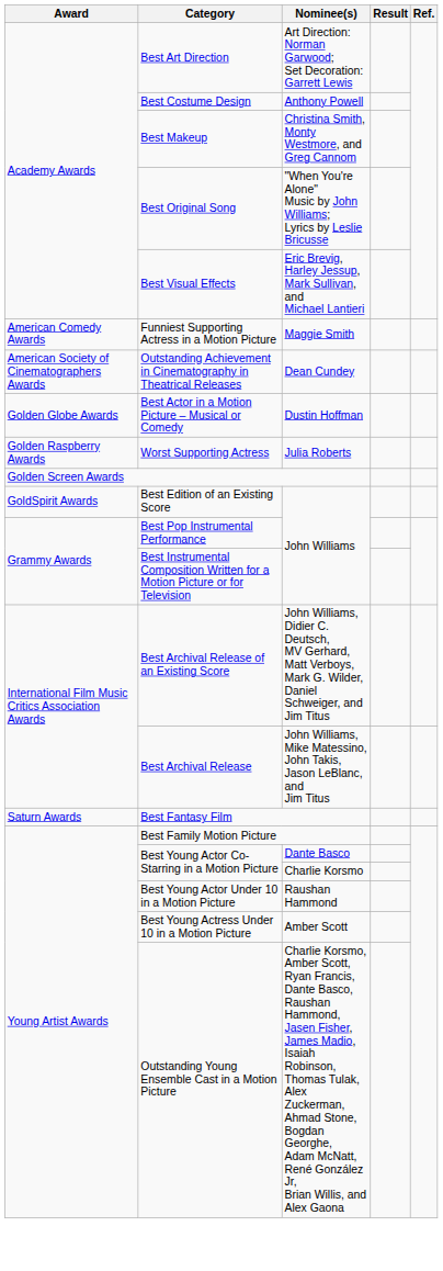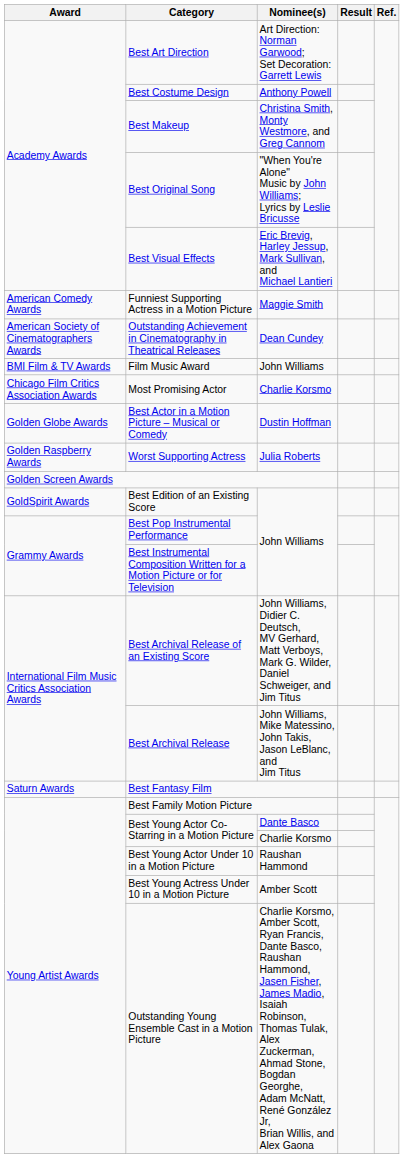 <table class="wikitable plainrowheaders">
 <tr>
 <th>Award</th>
 <th>Category</th>
 <th>Nominee(s)</th>
 <th>Result</th>
 <th>Ref.</th>
 </tr>
 <tr>
 <td rowspan="5"><a href='#'>Academy Awards</a></td>
 <td><a href='#'>Best Art Direction</a></td>
 <td>Art Direction: <a href='#'>Norman Garwood</a>; <br> Set Decoration: <a href='#'>Garrett Lewis</a></td>
 <td></td>
 <td align="center" rowspan="5"></td>
 </tr>
 <tr>
 <td><a href='#'>Best Costume Design</a></td>
 <td><a href='#'>Anthony Powell</a></td>
 <td></td>
 </tr>
 <tr>
 <td><a href='#'>Best Makeup</a></td>
 <td><a href='#'>Christina Smith</a>, <br> <a href='#'>Monty Westmore</a>, and <br> <a href='#'>Greg Cannom</a></td>
 <td></td>
 </tr>
 <tr>
 <td><a href='#'>Best Original Song</a></td>
 <td>"When You're Alone" <br> Music by <a href='#'>John Williams</a>; <br> Lyrics by <a href='#'>Leslie Bricusse</a></td>
 <td></td>
 </tr>
 <tr>
 <td><a href='#'>Best Visual Effects</a></td>
 <td><a href='#'>Eric Brevig</a>, <br> <a href='#'>Harley Jessup</a>, <br> <a href='#'>Mark Sullivan</a>, and <br> <a href='#'>Michael Lantieri</a></td>
 <td></td>
 </tr>
 <tr>
 <td><a href='#'>American Comedy Awards</a></td>
 <td>Funniest Supporting Actress in a Motion Picture</td>
 <td><a href='#'>Maggie Smith</a></td>
 <td></td>
 <td align="center"></td>
 </tr>
 <tr>
 <td><a href='#'>American Society of Cinematographers Awards</a></td>
 <td><a href='#'>Outstanding Achievement in Cinematography in Theatrical Releases</a></td>
 <td><a href='#'>Dean Cundey</a></td>
+<td></td>
+<td align="center"></td>
+</tr>
+<tr>
+<td><a href='#'>BMI Film & TV Awards</a></td>
+<td>Film Music Award</td>
+<td>John Williams</td>
+<td></td>
+<td align="center"></td>
+</tr>
+<tr>
+<td><a href='#'>Chicago Film Critics Association Awards</a></td>
+<td>Most Promising Actor</td>
+<td><a href='#'>Charlie Korsmo</a></td>
 <td></td>
 <td align="center"></td>
 </tr>
 <tr>
 <td><a href='#'>Golden Globe Awards</a></td>
 <td><a href='#'>Best Actor in a Motion Picture – Musical or Comedy</a></td>
 <td><a href='#'>Dustin Hoffman</a></td>
 <td></td>
 <td align="center"></td>
 </tr>
 <tr>
 <td><a href='#'>Golden Raspberry Awards</a></td>
 <td><a href='#'>Worst Supporting Actress</a></td>
 <td><a href='#'>Julia Roberts</a></td>
 <td></td>
 <td align="center"></td>
 </tr>
 <tr>
 <td colspan="3"><a href='#'>Golden Screen Awards</a></td>
 <td></td>
 <td align="center"></td>
 </tr>
 <tr>
 <td><a href='#'>GoldSpirit Awards</a></td>
 <td>Best Edition of an Existing Score</td>
 <td rowspan="3">John Williams</td>
 <td></td>
 <td align="center"></td>
 </tr>
 <tr>
 <td rowspan="2"><a href='#'>Grammy Awards</a></td>
 <td><a href='#'>Best Pop Instrumental Performance</a></td>
 <td></td>
 <td align="center" rowspan="2"></td>
 </tr>
 <tr>
 <td><a href='#'>Best Instrumental Composition Written for a Motion Picture or for <br> Television</a></td>
 <td></td>
 </tr>
 <tr>
 <td rowspan="2"><a href='#'>International Film Music Critics Association Awards</a></td>
 <td><a href='#'>Best Archival Release of an Existing Score</a></td>
 <td>John Williams, <br> Didier C. Deutsch, <br> MV Gerhard, <br> Matt Verboys, <br> Mark G. Wilder, <br> Daniel Schweiger, and <br> Jim Titus</td>
 <td></td>
 <td align="center"></td>
 </tr>
 <tr>
 <td><a href='#'>Best Archival Release</a></td>
 <td>John Williams, <br> Mike Matessino, <br> John Takis, <br> Jason LeBlanc, and <br> Jim Titus</td>
 <td></td>
 <td align="center"></td>
 </tr>
 <tr>
 <td><a href='#'>Saturn Awards</a></td>
 <td colspan="2"><a href='#'>Best Fantasy Film</a></td>
 <td></td>
 <td align="center"></td>
 </tr>
 <tr>
 <td rowspan="6"><a href='#'>Young Artist Awards</a></td>
 <td colspan="2">Best Family Motion Picture</td>
 <td></td>
 <td align="center" rowspan="6"></td>
 </tr>
 <tr>
 <td rowspan="2">Best Young Actor Co-Starring in a Motion Picture</td>
 <td><a href='#'>Dante Basco</a></td>
 <td></td>
 </tr>
 <tr>
 <td>Charlie Korsmo</td>
 <td></td>
 </tr>
 <tr>
 <td>Best Young Actor Under 10 in a Motion Picture</td>
 <td>Raushan Hammond</td>
 <td></td>
 </tr>
 <tr>
 <td>Best Young Actress Under 10 in a Motion Picture</td>
 <td>Amber Scott</td>
 <td></td>
 </tr>
 <tr>
 <td>Outstanding Young Ensemble Cast in a Motion Picture</td>
 <td>Charlie Korsmo, <br> Amber Scott, <br> Ryan Francis, <br> Dante Basco, <br> Raushan Hammond, <br> <a href='#'>Jasen Fisher</a>, <br> <a href='#'>James Madio</a>, <br> Isaiah Robinson, <br> Thomas Tulak, <br> Alex Zuckerman, <br> Ahmad Stone, <br> Bogdan Georghe, <br> Adam McNatt, <br> René González Jr, <br> Brian Willis, and <br> Alex Gaona</td>
 <td></td>
 </tr>
 </table>
